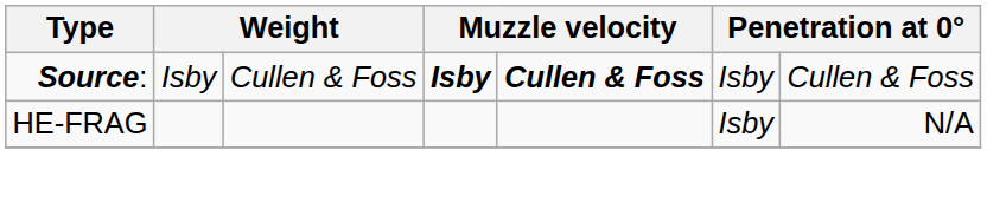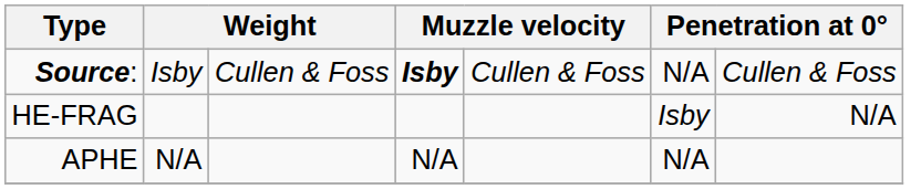 <table class="wikitable" style="text-align:right;">
 <tr>
 <th>Type</th>
 <th colspan="2">Weight</th>
 <th colspan="2">Muzzle velocity</th>
 <th colspan=" 2">Penetration at 0°</th>
 </tr>
 <tr>
 <td><strong><em>Source</em></strong>:</td>
 <td><em>Isby</em></td>
 <td><em>Cullen & Foss</em></td>
 <td><strong><em>Isby</em></strong></td>
-<td><strong><em>Cullen & Foss</em></strong></td>
-<td><em>Isby</em></td>
+<td><em>Cullen & Foss</em></td>
+<td>N/A</td>
 <td><em>Cullen & Foss</em></td>
 </tr>
 <tr>
 <td>HE-FRAG</td>
 <td></td>
 <td></td>
 <td></td>
 <td></td>
 <td><em>Isby</em></td>
 <td>N/A</td>
 </tr>
 <tr>
+<td>APHE</td>
+<td>N/A</td>
+<td></td>
+<td>N/A</td>
+<td></td>
+<td>N/A</td>
+<td></td>
+</tr>
+<tr>
 </tr>
 </table>
